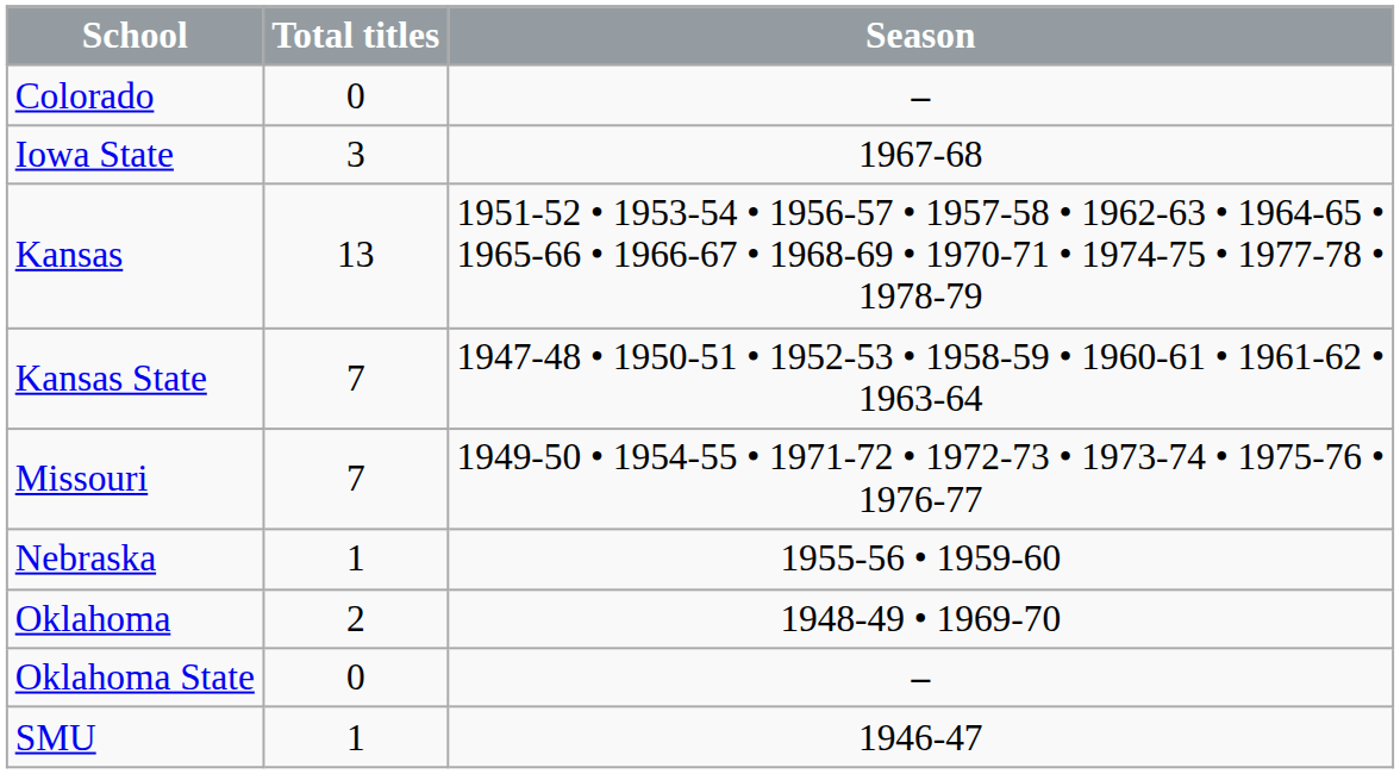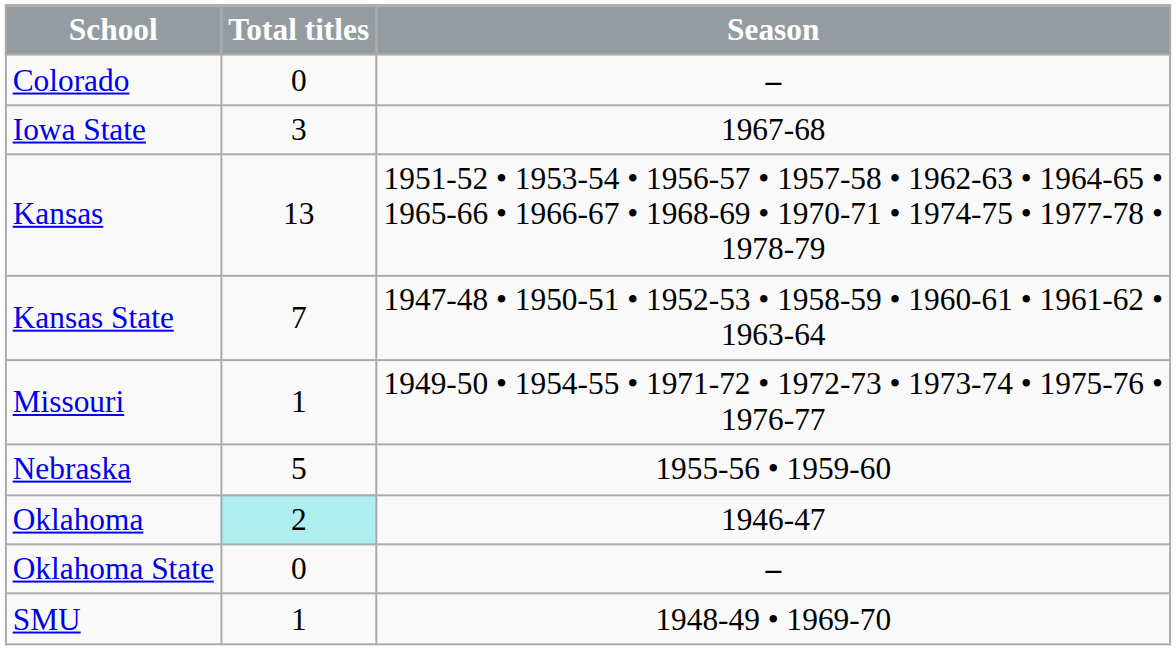 <table class="wikitable" align="right" width="auto">
 <tr>
 </tr>
 <tr>
 <th style="background:#949CA1;color:white;">School</th>
 <th style="background:#949CA1;color:white;">Total titles</th>
 <th style="background:#949CA1;color:white;">Season</th>
 </tr>
 <tr>
 <td><a href='#'>Colorado</a></td>
 <td align="center">0</td>
 <td align="center"><strong>–</strong></td>
 </tr>
 <tr>
 <td><a href='#'>Iowa State</a></td>
 <td align="center">3</td>
 <td align="center">1967-68</td>
 </tr>
 <tr>
 <td><a href='#'>Kansas</a></td>
 <td align="center">13</td>
 <td align="center">1951-52 • 1953-54 • 1956-57 • 1957-58 • 1962-63 • 1964-65 • <br>1965-66 • 1966-67 • 1968-69 • 1970-71 • 1974-75 • 1977-78 • <br>1978-79</td>
 </tr>
 <tr>
 <td><a href='#'>Kansas State</a></td>
 <td align="center">7</td>
 <td align="center">1947-48 • 1950-51 • 1952-53 • 1958-59 • 1960-61 • 1961-62 • <br>1963-64</td>
 </tr>
 <tr>
 <td><a href='#'>Missouri</a></td>
-<td align="center">7</td>
+<td align="center">1</td>
 <td align="center">1949-50 • 1954-55 • 1971-72 • 1972-73 • 1973-74 • 1975-76 • <br>1976-77</td>
 </tr>
 <tr>
 <td><a href='#'>Nebraska</a></td>
-<td align="center">1</td>
+<td align="center">5</td>
 <td align="center">1955-56 • 1959-60</td>
 </tr>
 <tr>
 <td><a href='#'>Oklahoma</a></td>
-<td align="center">2</td>
-<td align="center">1948-49 • 1969-70</td>
+<td align="center" style="background: paleturquoise;">2</td>
+<td align="center">1946-47</td>
 </tr>
 <tr>
 <td><a href='#'>Oklahoma State</a></td>
 <td align="center">0</td>
 <td align="center"><strong>–</strong></td>
 </tr>
 <tr>
 <td><a href='#'>SMU</a></td>
 <td align="center">1</td>
-<td align="center">1946-47</td>
+<td align="center">1948-49 • 1969-70</td>
 </tr>
 </table>
